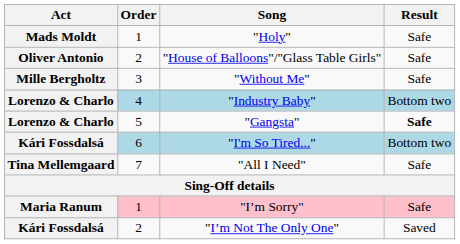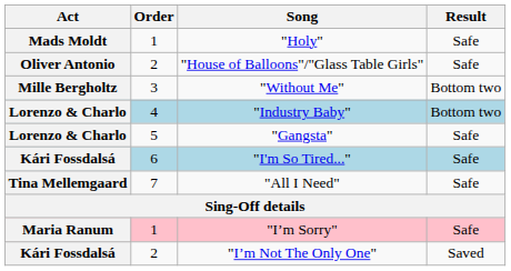 <table class="wikitable plainrowheaders" style="text-align:center;">
 <tr>
 <th scope="col">Act</th>
 <th scope="col">Order</th>
 <th scope="col">Song</th>
 <th scope="col">Result</th>
 </tr>
 <tr>
 <th scope=row>Mads Moldt</th>
 <td>1</td>
 <td>"<a href='#'>Holy</a>"</td>
 <td>Safe</td>
 </tr>
 <tr>
 <th scope=row>Oliver Antonio</th>
 <td>2</td>
 <td>"<a href='#'>House of Balloons</a>"/"Glass Table Girls"</td>
 <td>Safe</td>
 </tr>
 <tr>
 <th scope=row>Mille Bergholtz</th>
 <td>3</td>
 <td>"<a href='#'>Without Me</a>"</td>
-<td>Safe</td>
+<td>Bottom two</td>
 </tr>
 <tr style="background:lightblue">
 <th scope=row>Lorenzo & Charlo</th>
 <td>4</td>
 <td>"<a href='#'>Industry Baby</a>"</td>
 <td>Bottom two</td>
 </tr>
 <tr>
 <th scope="row">Lorenzo & Charlo</th>
 <td>5</td>
 <td>"<a href='#'>Gangsta</a>"</td>
-<td><strong>Safe</strong></td>
+<td>Safe</td>
 </tr>
 <tr style="background:lightblue">
 <th scope=row>Kári Fossdalsá</th>
 <td>6</td>
 <td>"<a href='#'>I'm So Tired...</a>"</td>
-<td>Bottom two</td>
+<td>Safe</td>
 </tr>
 <tr>
 <th scope=row>Tina Mellemgaard</th>
 <td>7</td>
 <td>"All I Need"</td>
 <td>Safe</td>
 </tr>
 <tr>
 <th colspan="4">Sing-Off details</th>
 </tr>
 <tr style="background:pink">
 <th scope=row>Maria Ranum</th>
 <td>1</td>
 <td>"I’m Sorry"</td>
 <td>Safe</td>
 </tr>
 <tr>
 <th scope="row">Kári Fossdalsá</th>
 <td>2</td>
 <td>"<a href='#'>I’m Not The Only One</a>"</td>
 <td>Saved</td>
 </tr>
 </table>
